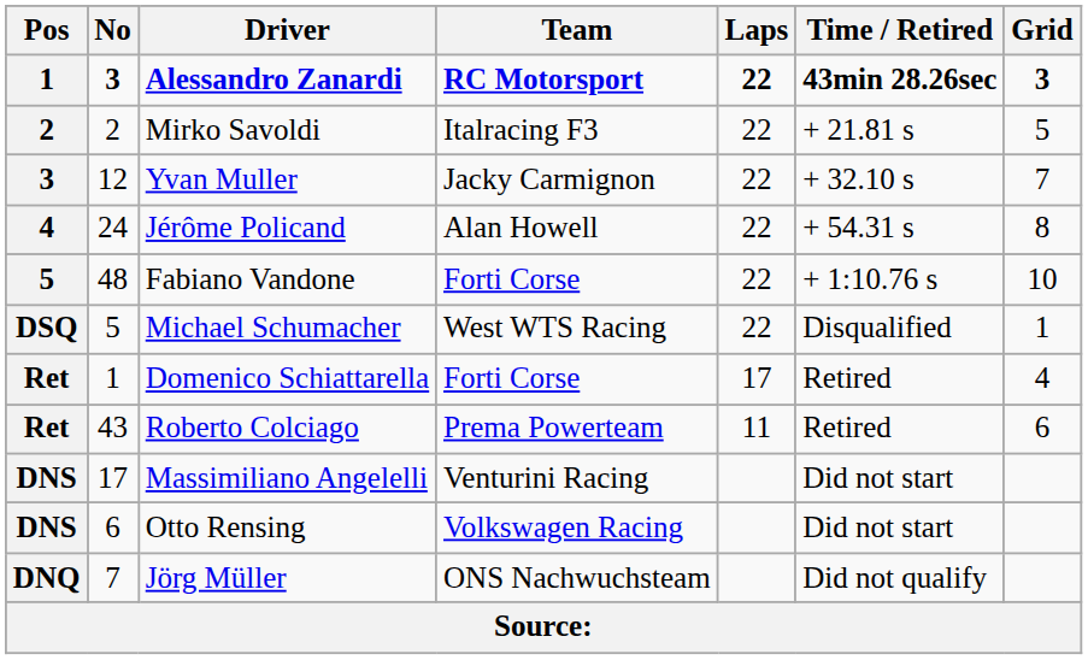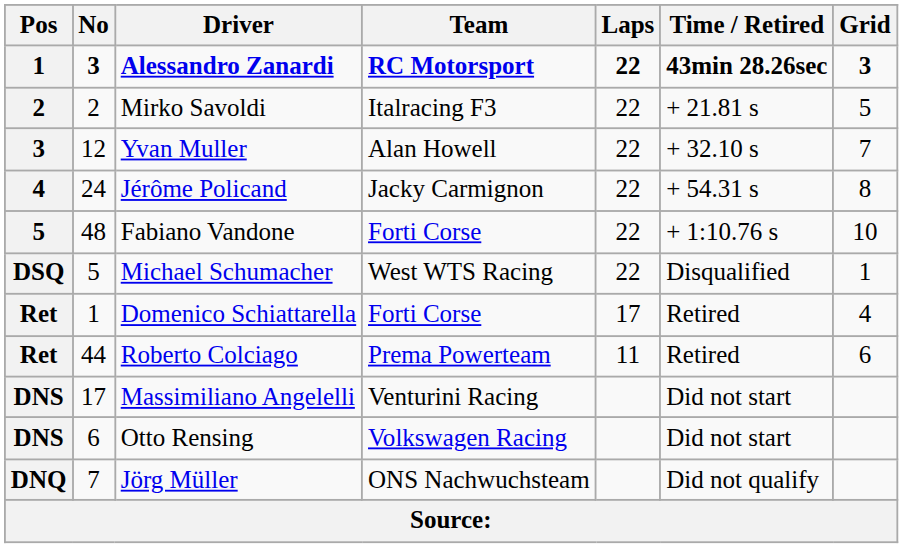 <table class="wikitable" style="font-size: 85%;">
 <tr>
 <th>Pos</th>
 <th>No</th>
 <th>Driver</th>
 <th>Team</th>
 <th>Laps</th>
 <th>Time / Retired</th>
 <th>Grid</th>
 </tr>
 <tr>
 <th>1</th>
 <td align=center><strong>3</strong></td>
 <td><strong> <a href='#'>Alessandro Zanardi</a></strong></td>
 <td><strong><a href='#'>RC Motorsport</a></strong></td>
 <td align=center><strong>22</strong></td>
 <td><strong>43min 28.26sec</strong></td>
 <td align=center><strong>3</strong></td>
 </tr>
 <tr>
 <th>2</th>
 <td align=center>2</td>
 <td> Mirko Savoldi</td>
 <td>Italracing F3</td>
 <td align=center>22</td>
 <td>+ 21.81 s</td>
 <td align=center>5</td>
 </tr>
 <tr>
 <th>3</th>
 <td align=center>12</td>
 <td> <a href='#'>Yvan Muller</a></td>
-<td>Jacky Carmignon</td>
+<td>Alan Howell</td>
 <td align=center>22</td>
 <td>+ 32.10 s</td>
 <td align=center>7</td>
 </tr>
 <tr>
 <th>4</th>
 <td align=center>24</td>
 <td> <a href='#'>Jérôme Policand</a></td>
-<td>Alan Howell</td>
+<td>Jacky Carmignon</td>
 <td align=center>22</td>
 <td>+ 54.31 s</td>
 <td align=center>8</td>
 </tr>
 <tr>
 <th>5</th>
 <td align=center>48</td>
 <td> Fabiano Vandone</td>
 <td><a href='#'>Forti Corse</a></td>
 <td align=center>22</td>
 <td>+ 1:10.76 s</td>
 <td align=center>10</td>
 </tr>
 <tr>
 <th>DSQ</th>
 <td align=center>5</td>
 <td> <a href='#'>Michael Schumacher</a></td>
 <td>West WTS Racing</td>
 <td align=center>22</td>
 <td>Disqualified</td>
 <td align=center>1</td>
 </tr>
 <tr>
 <th>Ret</th>
 <td align=center>1</td>
 <td> <a href='#'>Domenico Schiattarella</a></td>
 <td><a href='#'>Forti Corse</a></td>
 <td align=center>17</td>
 <td>Retired</td>
 <td align=center>4</td>
 </tr>
 <tr>
 <th>Ret</th>
-<td align=center>43</td>
+<td align=center>44</td>
 <td> <a href='#'>Roberto Colciago</a></td>
 <td><a href='#'>Prema Powerteam</a></td>
 <td align=center>11</td>
 <td>Retired</td>
 <td align=center>6</td>
 </tr>
 <tr>
 <th>DNS</th>
 <td align=center>17</td>
 <td> <a href='#'>Massimiliano Angelelli</a></td>
 <td>Venturini Racing</td>
 <td align=center></td>
 <td>Did not start</td>
 <td align=center></td>
 </tr>
 <tr>
 <th>DNS</th>
 <td align=center>6</td>
 <td> Otto Rensing</td>
 <td><a href='#'>Volkswagen Racing</a></td>
 <td align=center></td>
 <td>Did not start</td>
 <td align=center></td>
 </tr>
 <tr>
 <th>DNQ</th>
 <td align=center>7</td>
 <td> <a href='#'>Jörg Müller</a></td>
 <td>ONS Nachwuchsteam</td>
 <td align=center></td>
 <td>Did not qualify</td>
 <td align=center></td>
 </tr>
 <tr>
 <th colspan=7>Source:</th>
 </tr>
 </table>
